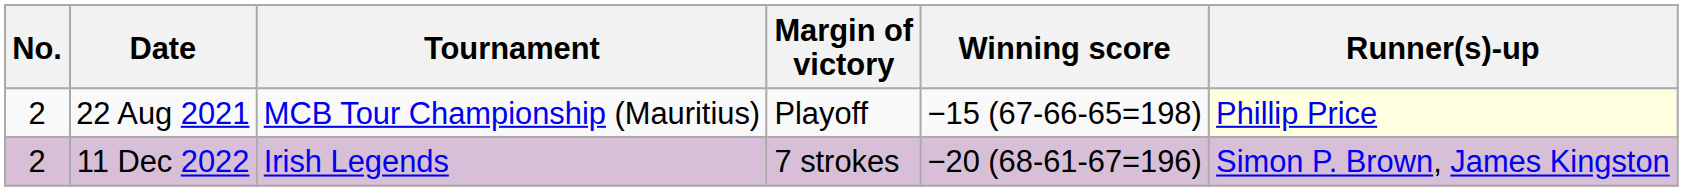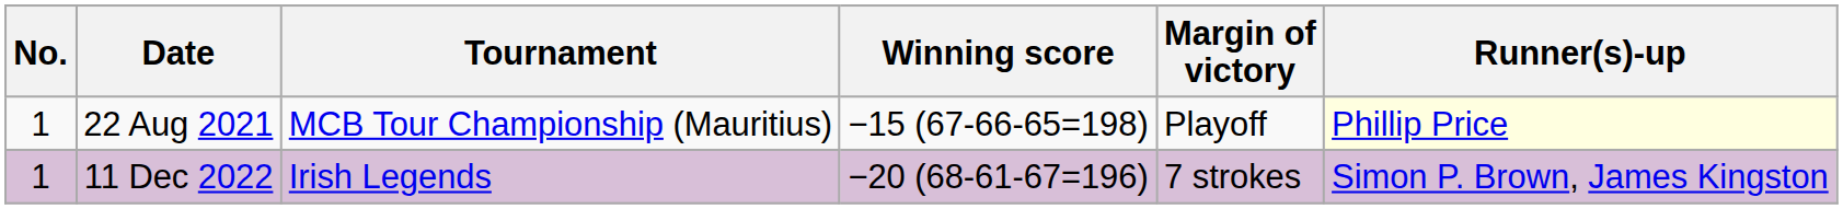 <table class="wikitable" style="font-size:95%;">
 <tr>
 <th>No.</th>
 <th>Date</th>
 <th>Tournament</th>
+<th>Winning score</th>
 <th>Margin of<br>victory</th>
-<th>Winning score</th>
 <th>Runner(s)-up</th>
 </tr>
 <tr>
-<td align=center>2</td>
+<td align=center>1</td>
 <td align=right>22 Aug <a href='#'>2021</a></td>
 <td><a href='#'>MCB Tour Championship</a> (Mauritius)</td>
+<td>−15 (67-66-65=198)</td>
 <td>Playoff</td>
-<td>−15 (67-66-65=198)</td>
 <td style="background: lightyellow;"> <a href='#'>Phillip Price</a></td>
 </tr>
 <tr style="background:thistle;">
-<td align=center>2</td>
+<td align=center>1</td>
 <td align=right>11 Dec <a href='#'>2022</a></td>
 <td><a href='#'>Irish Legends</a></td>
+<td>−20 (68-61-67=196)</td>
 <td>7 strokes</td>
-<td>−20 (68-61-67=196)</td>
 <td> <a href='#'>Simon P. Brown</a>,  <a href='#'>James Kingston</a></td>
 </tr>
 </table>
